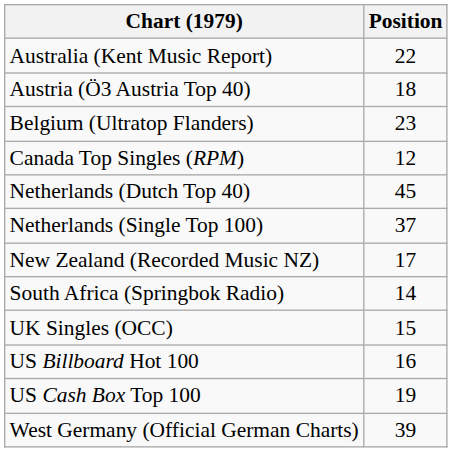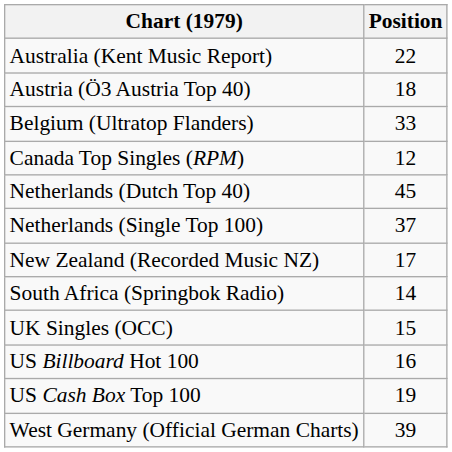 <table class="wikitable sortable">
 <tr>
 <th>Chart (1979)</th>
 <th>Position</th>
 </tr>
 <tr>
 <td>Australia (Kent Music Report)</td>
 <td style="text-align:center;">22</td>
 </tr>
 <tr>
 <td>Austria (Ö3 Austria Top 40)</td>
 <td style="text-align:center;">18</td>
 </tr>
 <tr>
 <td>Belgium (Ultratop Flanders)</td>
-<td style="text-align:center;">23</td>
+<td style="text-align:center;">33</td>
 </tr>
 <tr>
 <td>Canada Top Singles (<em>RPM</em>)</td>
 <td style="text-align:center;">12</td>
 </tr>
 <tr>
 <td>Netherlands (Dutch Top 40)</td>
 <td style="text-align:center;">45</td>
 </tr>
 <tr>
 <td>Netherlands (Single Top 100)</td>
 <td style="text-align:center;">37</td>
 </tr>
 <tr>
 <td>New Zealand (Recorded Music NZ)</td>
 <td style="text-align:center;">17</td>
 </tr>
 <tr>
 <td>South Africa (Springbok Radio)</td>
 <td style="text-align:center;">14</td>
 </tr>
 <tr>
 <td>UK Singles (OCC)</td>
 <td style="text-align:center;">15</td>
 </tr>
 <tr>
 <td>US <em>Billboard</em> Hot 100</td>
 <td style="text-align:center;">16</td>
 </tr>
 <tr>
 <td>US <em>Cash Box</em> Top 100</td>
 <td style="text-align:center;">19</td>
 </tr>
 <tr>
 <td>West Germany (Official German Charts)</td>
 <td style="text-align:center;">39</td>
 </tr>
 </table>
